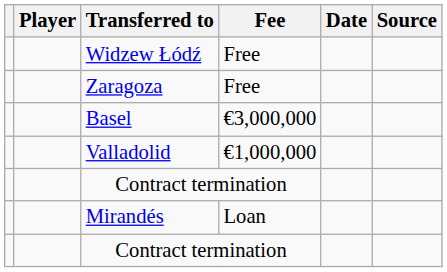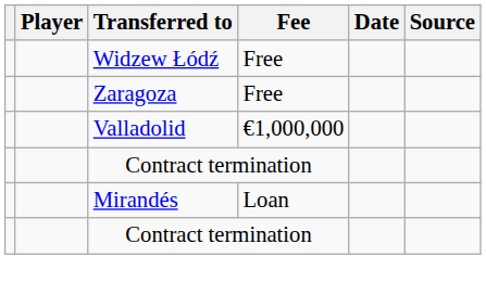 <table class="wikitable plainrowheaders sortable">
 <tr>
 <th></th>
 <th scope="col">Player</th>
 <th>Transferred to</th>
 <th style="width: 65px;">Fee</th>
 <th scope="col">Date</th>
 <th scope="col">Source</th>
 </tr>
 <tr>
 <td align="center"></td>
 <td></td>
 <td> <a href='#'>Widzew Łódź</a></td>
 <td>Free</td>
 <td></td>
 <td></td>
 </tr>
 <tr>
 <td align="center"></td>
 <td></td>
 <td><a href='#'>Zaragoza</a></td>
 <td>Free</td>
-<td></td>
-<td></td>
-</tr>
-<tr>
-<td align="center"></td>
-<td></td>
-<td> <a href='#'>Basel</a></td>
-<td>€3,000,000</td>
 <td></td>
 <td></td>
 </tr>
 <tr>
 <td align="center"></td>
 <td></td>
 <td><a href='#'>Valladolid</a></td>
 <td>€1,000,000</td>
 <td></td>
 <td></td>
 </tr>
 <tr>
 <td align="center"></td>
 <td></td>
 <td colspan="2" style="text-align: center;">Contract termination</td>
 <td></td>
 <td></td>
 </tr>
 <tr>
 <td align="center"></td>
 <td></td>
 <td><a href='#'>Mirandés</a></td>
 <td>Loan</td>
 <td></td>
 <td></td>
 </tr>
 <tr>
 <td align="center"></td>
 <td></td>
 <td colspan="2" style="text-align: center;">Contract termination</td>
 <td></td>
 <td></td>
 </tr>
 </table>
